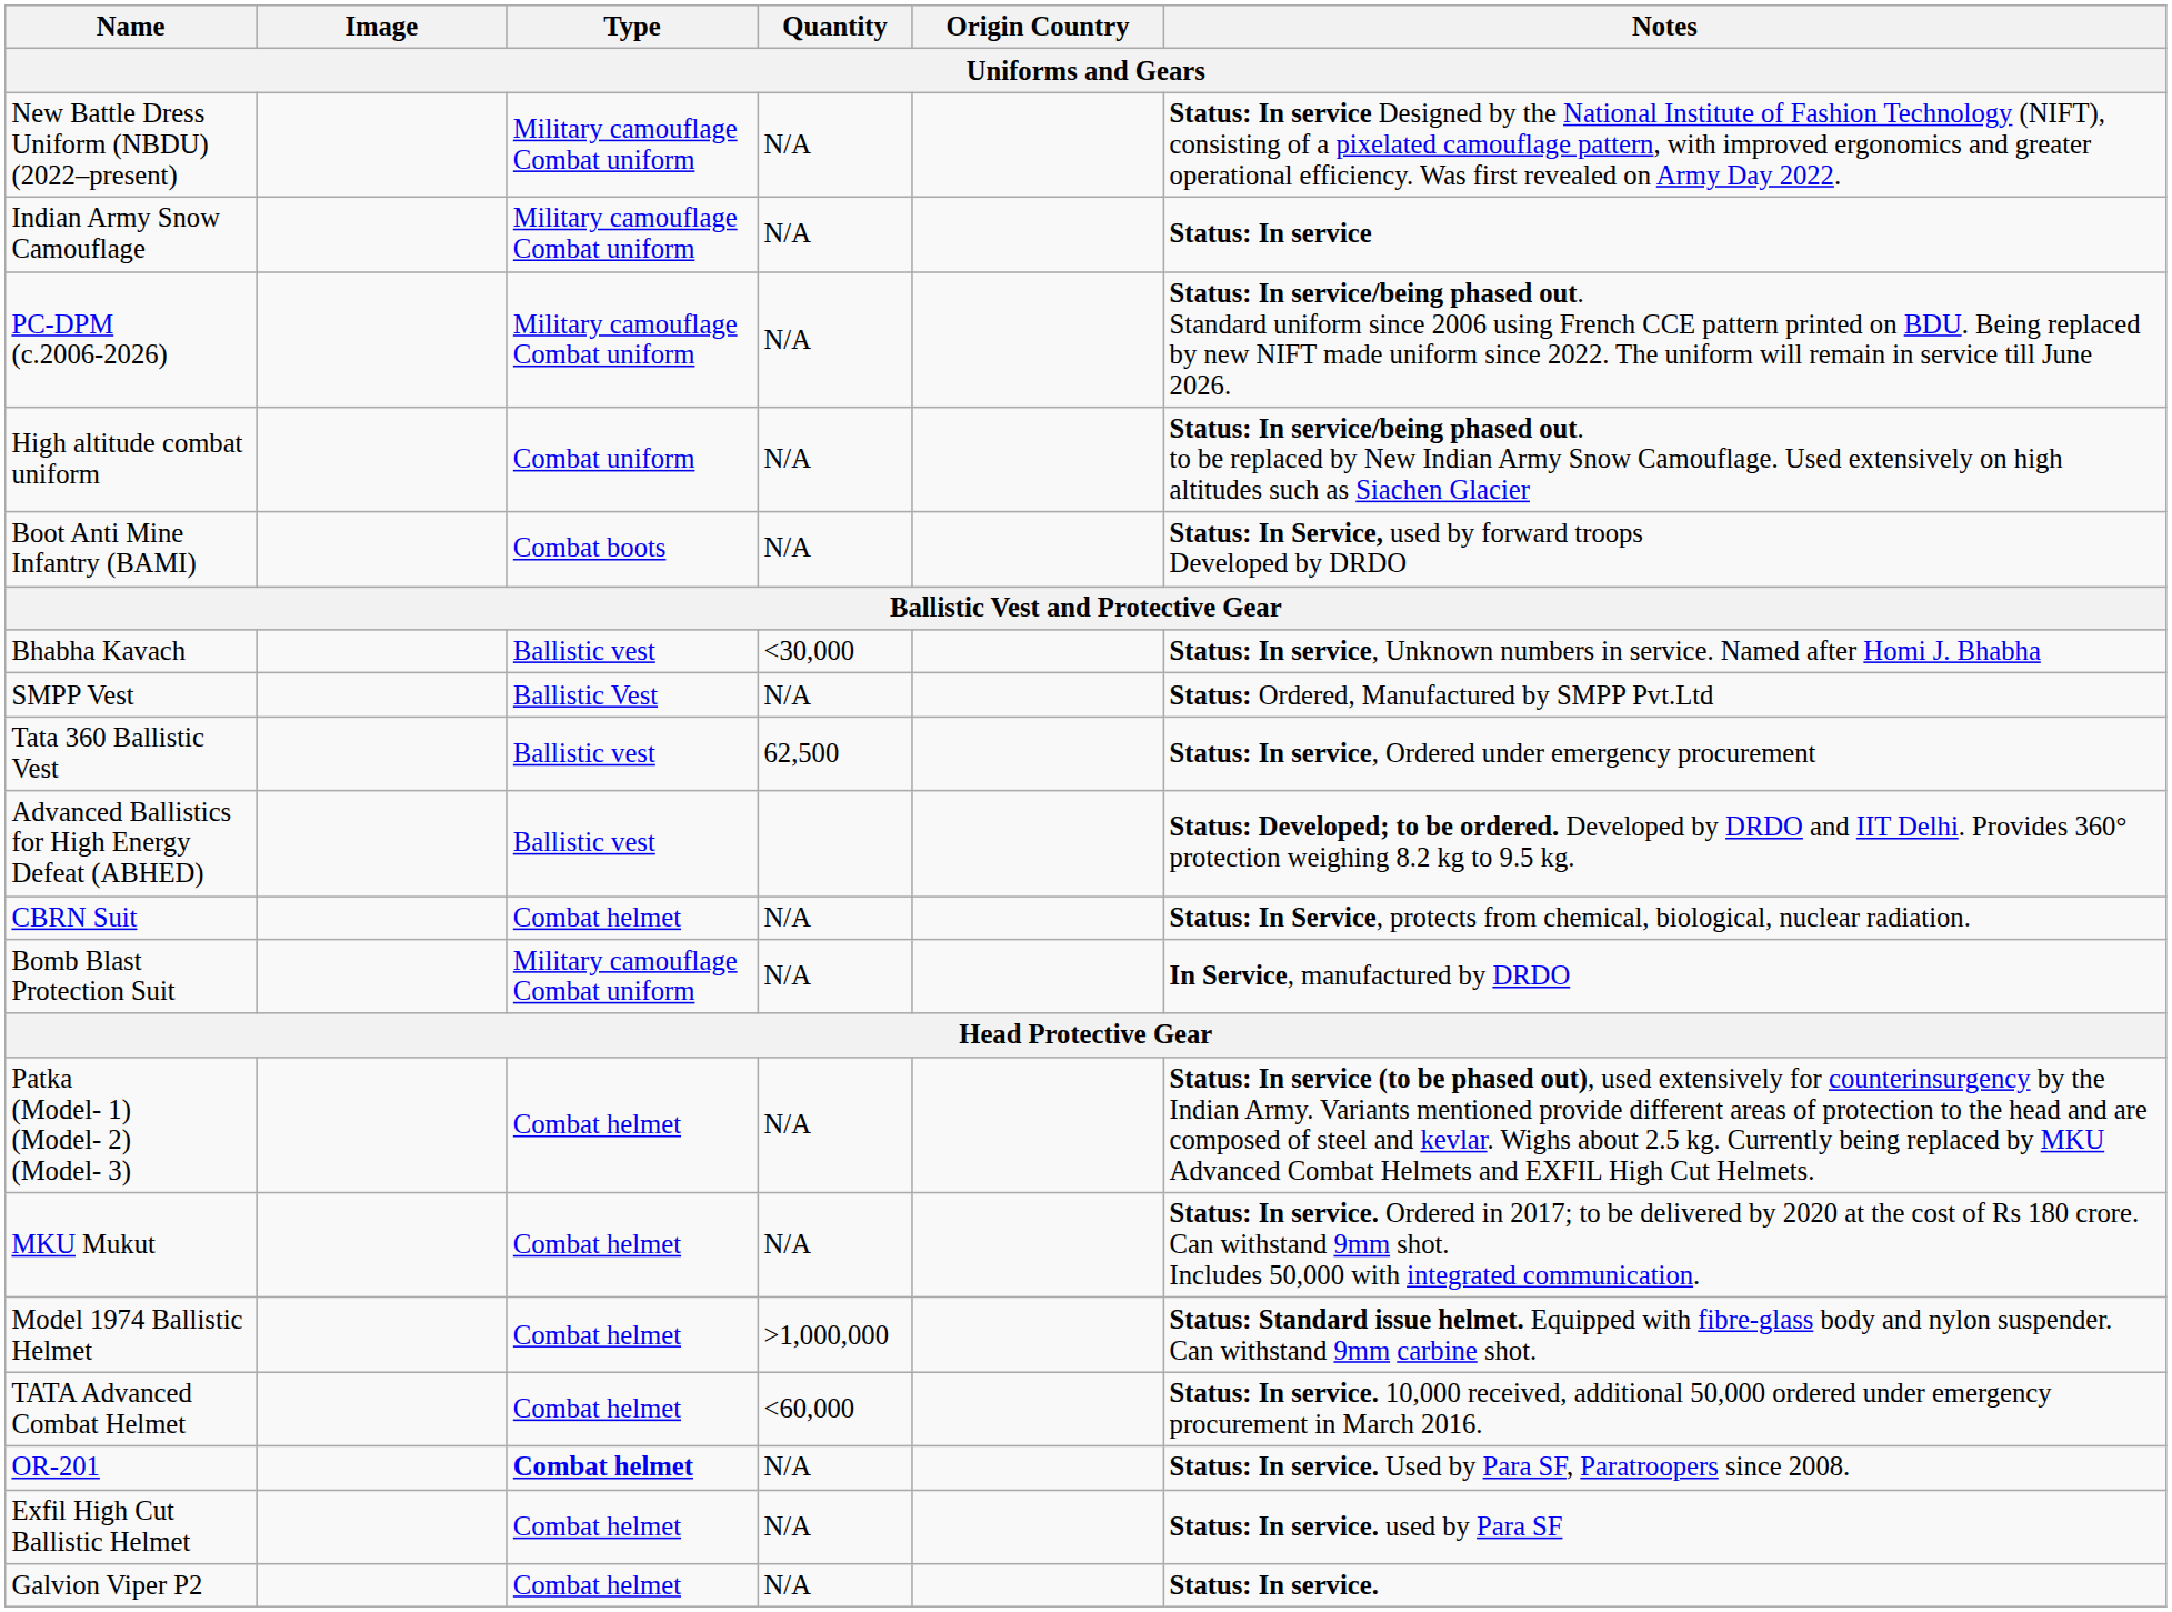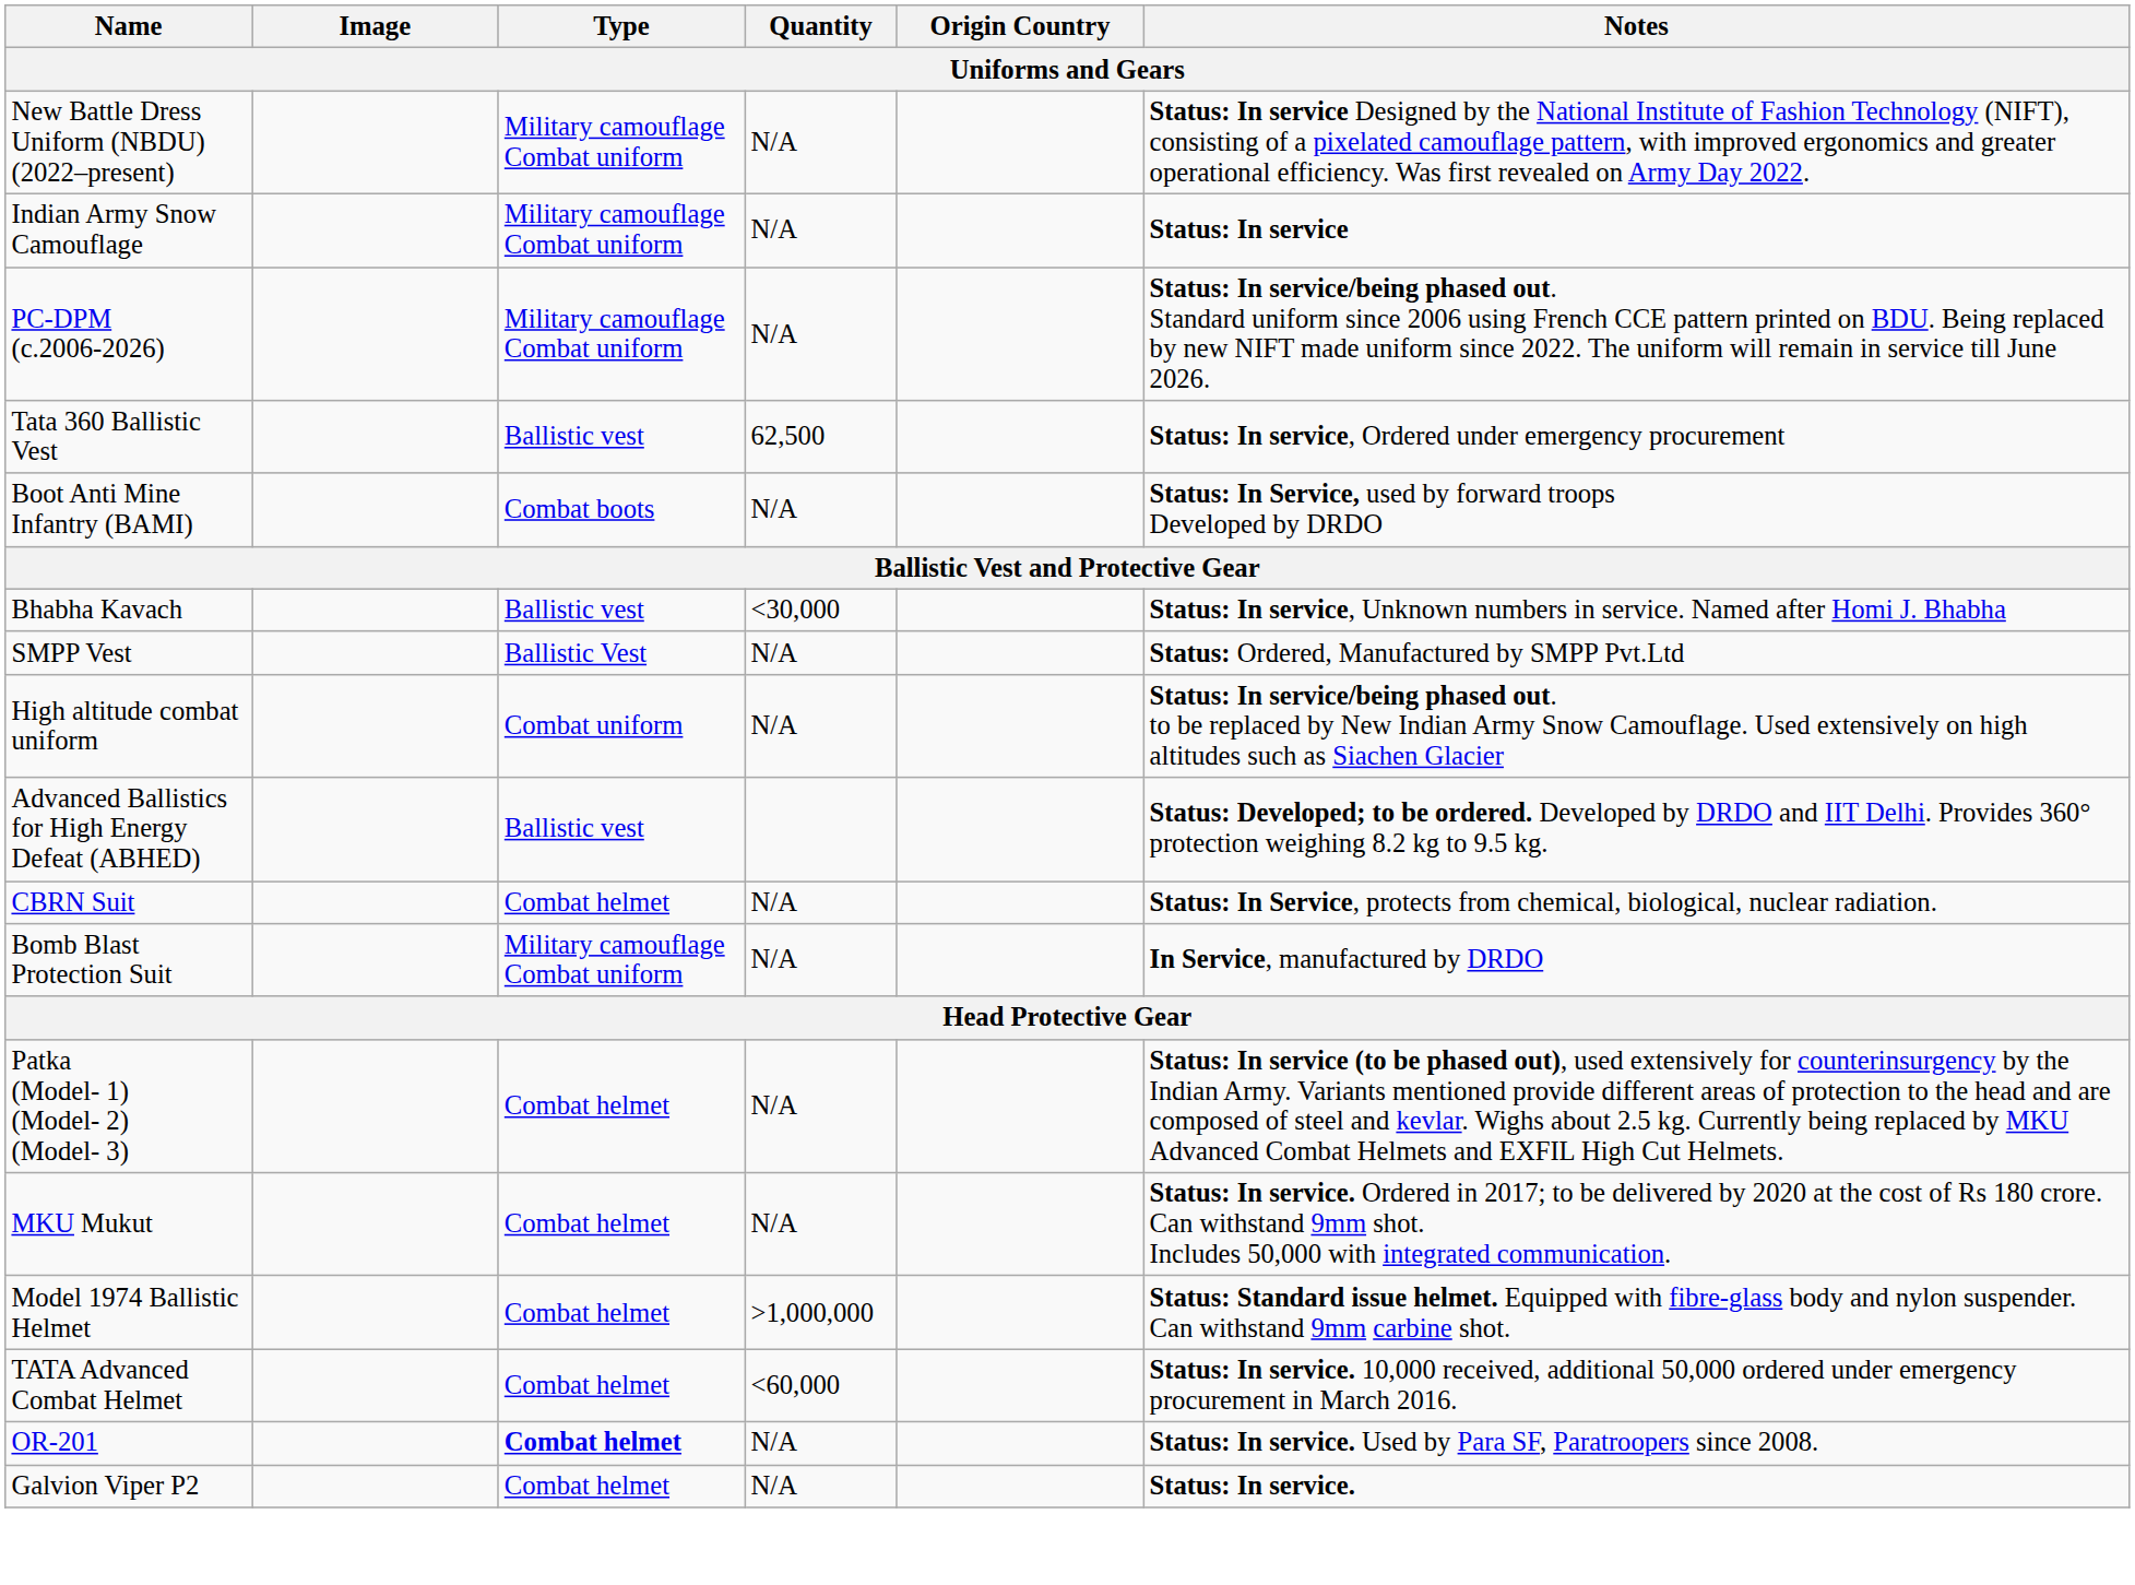 <table class="wikitable" style="width:100%;">
 <tr>
 <th style="width:10%;">Name</th>
 <th style="width:10%;">Image</th>
 <th style="width:10%;">Type</th>
 <th style="width:5%;">Quantity</th>
 <th style="width:10%;">Origin Country</th>
 <th style="width:40%;">Notes</th>
 </tr>
 <tr>
 <th colspan="6">Uniforms and Gears</th>
 </tr>
 <tr>
 <td>New Battle Dress Uniform (NBDU)<br>(2022–present)</td>
 <td></td>
 <td><a href='#'>Military camouflage</a><br><a href='#'>Combat uniform</a></td>
 <td>N/A</td>
 <td></td>
 <td><strong>Status: In service</strong> Designed by the <a href='#'>National Institute of Fashion Technology</a> (NIFT), consisting of a <a href='#'>pixelated camouflage pattern</a>, with improved ergonomics and greater operational efficiency. Was first revealed on <a href='#'>Army Day 2022</a>.</td>
 </tr>
 <tr>
 <td>Indian Army Snow Camouflage</td>
 <td></td>
 <td><a href='#'>Military camouflage</a><br><a href='#'>Combat uniform</a></td>
 <td>N/A</td>
 <td></td>
 <td><strong>Status: In service</strong></td>
 </tr>
 <tr>
 <td><a href='#'>PC-DPM</a><br>(c.2006-2026)</td>
 <td></td>
 <td><a href='#'>Military camouflage</a><br><a href='#'>Combat uniform</a></td>
 <td>N/A</td>
 <td></td>
 <td><strong>Status: In service/being phased out</strong>.<br>Standard uniform since 2006 using French CCE pattern printed on <a href='#'>BDU</a>. Being replaced by new NIFT made uniform since 2022. The uniform will remain in service till June 2026.</td>
 </tr>
 <tr>
-<td>High altitude combat uniform</td>
+<td>Tata 360 Ballistic Vest</td>
 <td></td>
-<td><a href='#'>Combat uniform</a></td>
-<td>N/A</td>
+<td><a href='#'>Ballistic vest</a></td>
+<td>62,500</td>
 <td></td>
-<td><strong>Status: In service/being phased out</strong>.<br>to be replaced by New Indian Army Snow Camouflage. Used extensively on high altitudes such as <a href='#'>Siachen Glacier</a></td>
+<td><strong>Status: In service</strong>, Ordered under emergency procurement</td>
 </tr>
 <tr>
 <td>Boot Anti Mine Infantry (BAMI)</td>
 <td></td>
 <td><a href='#'>Combat boots</a></td>
 <td>N/A</td>
 <td></td>
 <td><strong>Status: In Service,</strong> used by forward troops<br>Developed by DRDO</td>
 </tr>
 <tr>
 <th colspan="6">Ballistic Vest and Protective Gear</th>
 </tr>
 <tr>
 <td>Bhabha Kavach</td>
 <td></td>
 <td><a href='#'>Ballistic vest</a></td>
 <td><30,000</td>
 <td></td>
 <td><strong>Status: In service</strong>, Unknown numbers in service. Named after <a href='#'>Homi J. Bhabha</a></td>
 </tr>
 <tr>
 <td>SMPP Vest</td>
 <td></td>
 <td><a href='#'>Ballistic Vest</a></td>
 <td>N/A</td>
 <td></td>
 <td><strong>Status:</strong> Ordered, Manufactured by SMPP Pvt.Ltd</td>
 </tr>
 <tr>
-<td>Tata 360 Ballistic Vest</td>
+<td>High altitude combat uniform</td>
 <td></td>
-<td><a href='#'>Ballistic vest</a></td>
-<td>62,500</td>
+<td><a href='#'>Combat uniform</a></td>
+<td>N/A</td>
 <td></td>
-<td><strong>Status: In service</strong>, Ordered under emergency procurement</td>
+<td><strong>Status: In service/being phased out</strong>.<br>to be replaced by New Indian Army Snow Camouflage. Used extensively on high altitudes such as <a href='#'>Siachen Glacier</a></td>
 </tr>
 <tr>
 <td>Advanced Ballistics for High Energy Defeat (ABHED)</td>
 <td></td>
 <td><a href='#'>Ballistic vest</a></td>
 <td></td>
 <td></td>
 <td><strong>Status: Developed; to be ordered.</strong> Developed by <a href='#'>DRDO</a> and <a href='#'>IIT Delhi</a>. Provides 360° protection weighing 8.2 kg to 9.5 kg.</td>
 </tr>
 <tr>
 <td><a href='#'>CBRN Suit</a></td>
 <td></td>
 <td><a href='#'>Combat helmet</a></td>
 <td>N/A</td>
 <td></td>
 <td><strong>Status: In Service</strong>, protects from chemical, biological, nuclear radiation.</td>
 </tr>
 <tr>
 <td>Bomb Blast Protection Suit</td>
 <td></td>
 <td><a href='#'>Military camouflage</a><br><a href='#'>Combat uniform</a></td>
 <td>N/A</td>
 <td></td>
 <td><strong>In Service</strong>, manufactured by <a href='#'>DRDO</a></td>
 </tr>
 <tr>
 <th colspan="6">Head Protective Gear</th>
 </tr>
 <tr>
 <td>Patka<br>(Model- 1)<br>(Model- 2)<br>(Model- 3)</td>
 <td></td>
 <td><a href='#'>Combat helmet</a></td>
 <td>N/A</td>
 <td></td>
 <td><strong>Status: In service (to be phased out)</strong>, used extensively for <a href='#'>counterinsurgency</a> by the Indian Army. Variants mentioned provide different areas of protection to the head and are composed of steel and <a href='#'>kevlar</a>. Wighs about 2.5 kg. Currently being replaced by <a href='#'>MKU</a> Advanced Combat Helmets and EXFIL High Cut Helmets.</td>
 </tr>
 <tr>
 <td><a href='#'>MKU</a> Mukut</td>
 <td></td>
 <td><a href='#'>Combat helmet</a></td>
 <td>N/A</td>
 <td></td>
 <td><strong>Status: In service.</strong> Ordered in 2017; to be delivered by 2020 at the cost of Rs 180 crore. Can withstand <a href='#'>9mm</a> shot.<br>Includes 50,000 with <a href='#'>integrated communication</a>.</td>
 </tr>
 <tr>
 <td>Model 1974 Ballistic Helmet</td>
 <td></td>
 <td><a href='#'>Combat helmet</a></td>
 <td>>1,000,000</td>
 <td></td>
 <td><strong>Status: Standard issue helmet.</strong> Equipped with <a href='#'>fibre-glass</a> body and nylon suspender. Can withstand <a href='#'>9mm</a> <a href='#'>carbine</a> shot.</td>
 </tr>
 <tr>
 <td>TATA Advanced Combat Helmet</td>
 <td></td>
 <td><a href='#'>Combat helmet</a></td>
 <td><60,000</td>
 <td></td>
 <td><strong>Status: In service.</strong> 10,000 received, additional 50,000 ordered under emergency procurement in March 2016.</td>
 </tr>
 <tr>
 <td><a href='#'>OR-201</a></td>
 <td></td>
 <td><strong><a href='#'>Combat helmet</a></strong></td>
 <td>N/A</td>
 <td></td>
 <td><strong>Status: In service.</strong> Used by <a href='#'>Para SF</a>, <a href='#'>Paratroopers</a> since 2008.</td>
 </tr>
 <tr>
-<td>Exfil High Cut Ballistic Helmet</td>
-<td></td>
-<td><a href='#'>Combat helmet</a></td>
-<td>N/A</td>
-<td></td>
-<td><strong>Status: In service.</strong> used by <a href='#'>Para SF</a></td>
-</tr>
-<tr>
 <td>Galvion Viper P2</td>
 <td></td>
 <td><a href='#'>Combat helmet</a></td>
 <td>N/A</td>
 <td></td>
 <td><strong>Status: In service.</strong></td>
 </tr>
 </table>
